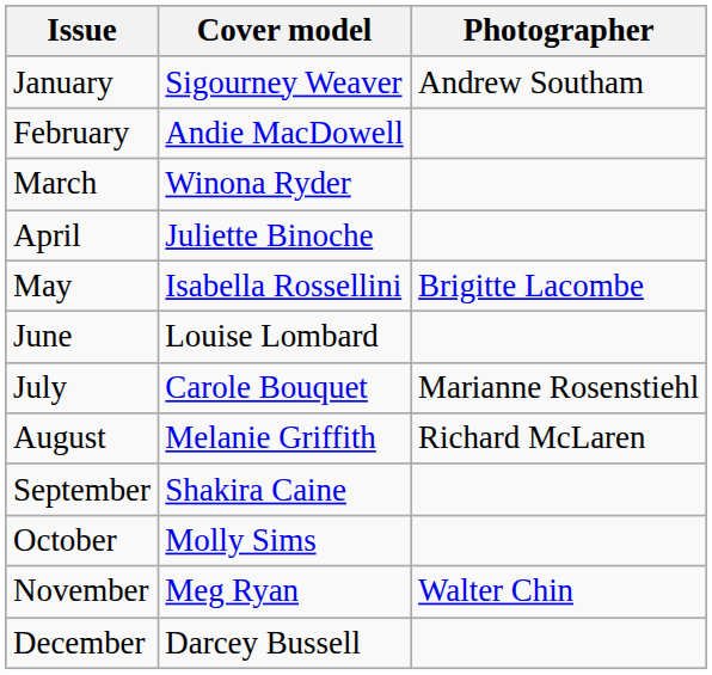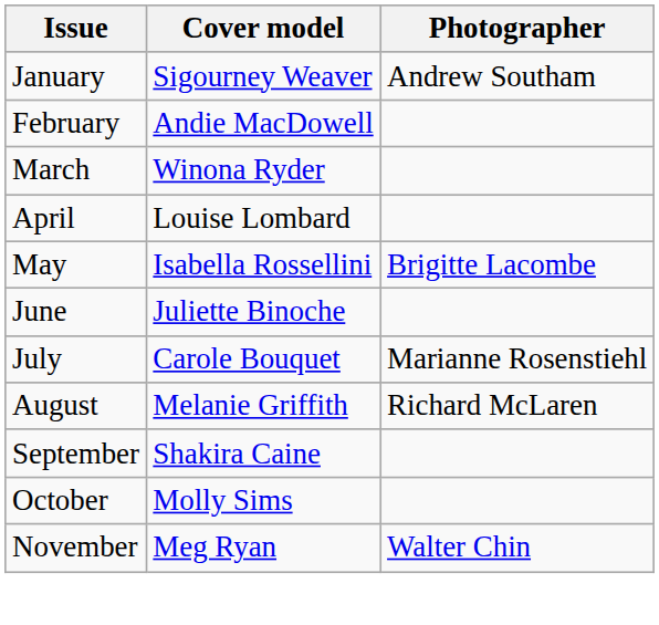 <table class="sortable wikitable">
 <tr>
 <th>Issue</th>
 <th>Cover model</th>
 <th>Photographer</th>
 </tr>
 <tr>
 <td>January</td>
 <td><a href='#'>Sigourney Weaver</a></td>
 <td>Andrew Southam</td>
 </tr>
 <tr>
 <td>February</td>
 <td><a href='#'>Andie MacDowell</a></td>
 <td></td>
 </tr>
 <tr>
 <td>March</td>
 <td><a href='#'>Winona Ryder</a></td>
 <td></td>
 </tr>
 <tr>
 <td>April</td>
-<td><a href='#'>Juliette Binoche</a></td>
+<td>Louise Lombard</td>
 <td></td>
 </tr>
 <tr>
 <td>May</td>
 <td><a href='#'>Isabella Rossellini</a></td>
 <td><a href='#'>Brigitte Lacombe</a></td>
 </tr>
 <tr>
 <td>June</td>
-<td>Louise Lombard</td>
+<td><a href='#'>Juliette Binoche</a></td>
 <td></td>
 </tr>
 <tr>
 <td>July</td>
 <td><a href='#'>Carole Bouquet</a></td>
 <td>Marianne Rosenstiehl</td>
 </tr>
 <tr>
 <td>August</td>
 <td><a href='#'>Melanie Griffith</a></td>
 <td>Richard McLaren</td>
 </tr>
 <tr>
 <td>September</td>
 <td><a href='#'>Shakira Caine</a></td>
 <td></td>
 </tr>
 <tr>
 <td>October</td>
 <td><a href='#'>Molly Sims</a></td>
 <td></td>
 </tr>
 <tr>
 <td>November</td>
 <td><a href='#'>Meg Ryan</a></td>
 <td><a href='#'>Walter Chin</a></td>
 </tr>
-<tr>
-<td>December</td>
-<td>Darcey Bussell</td>
-<td></td>
-</tr>
 </table>
